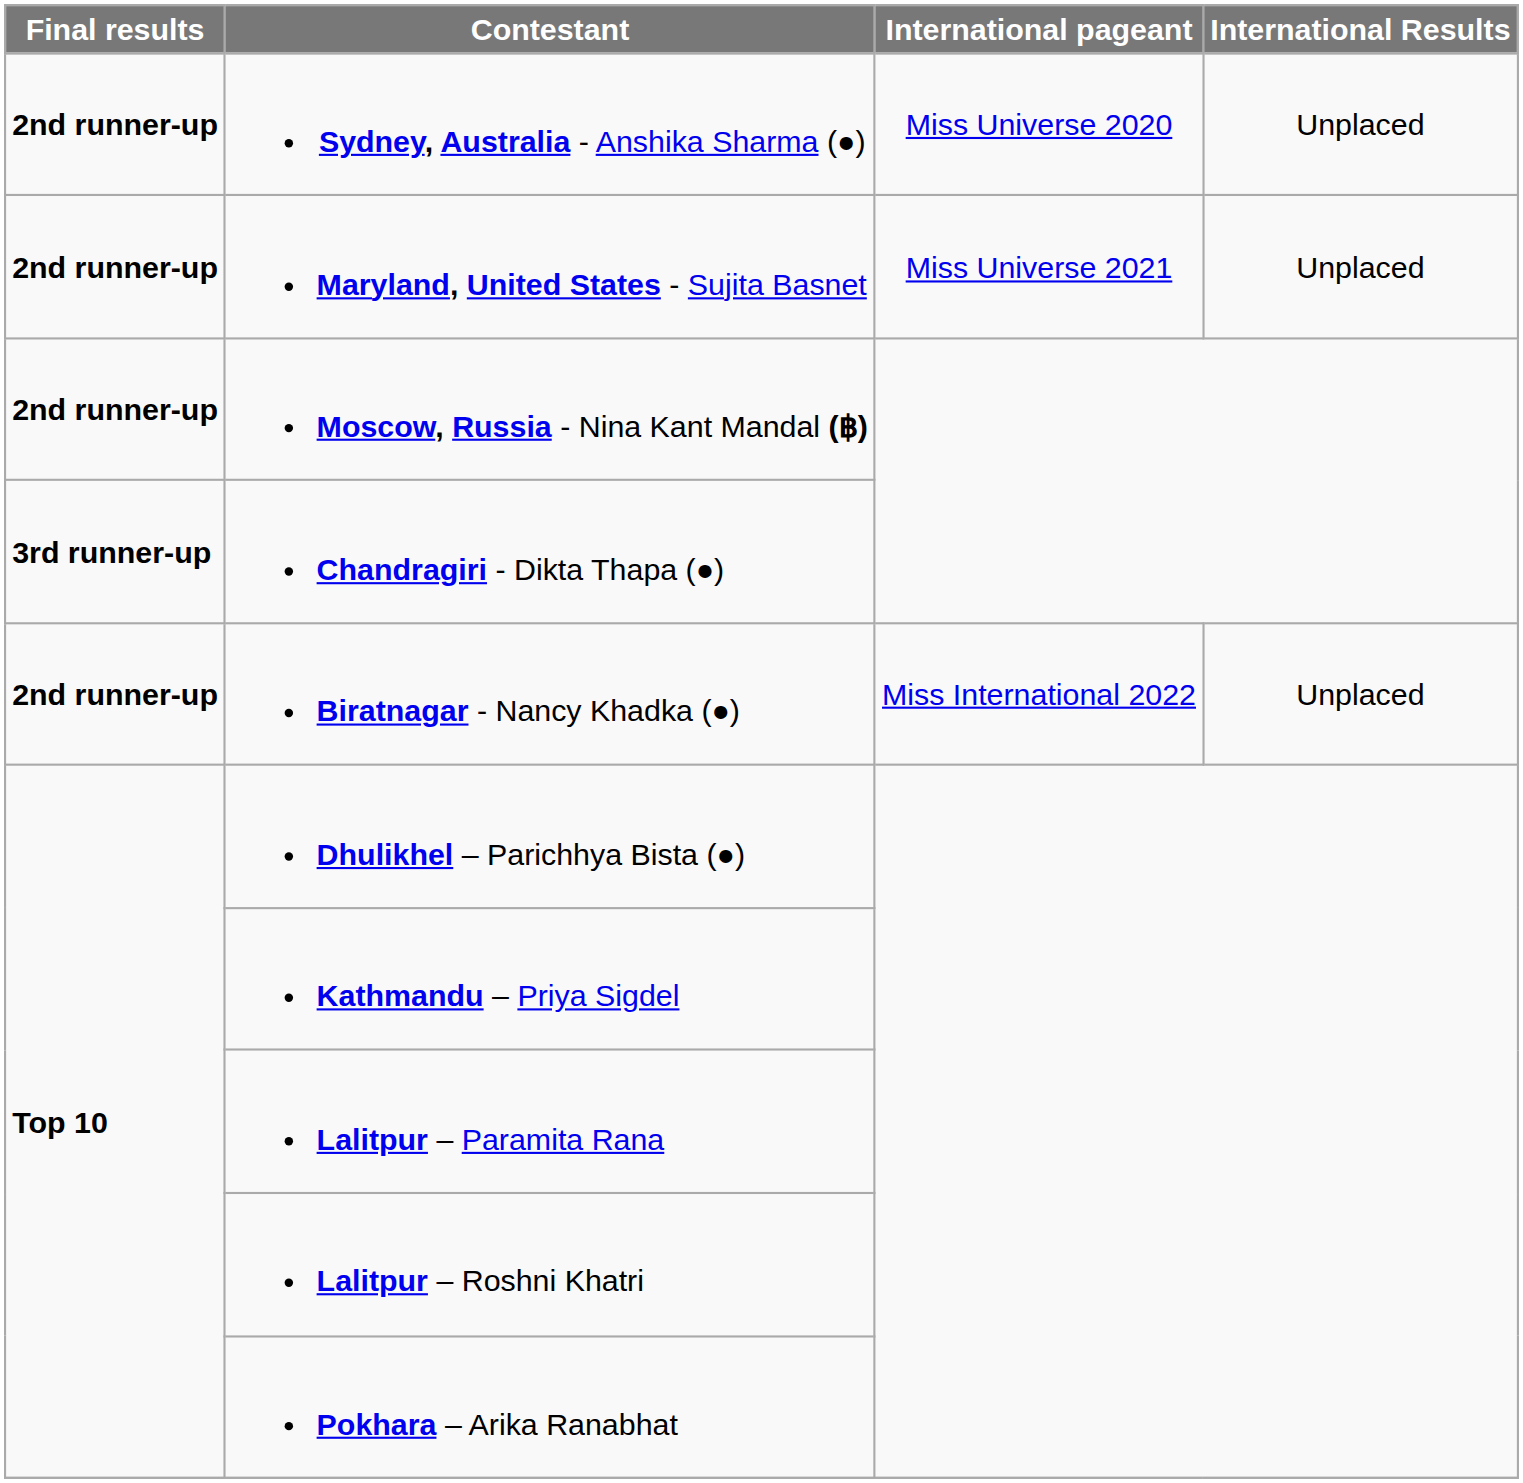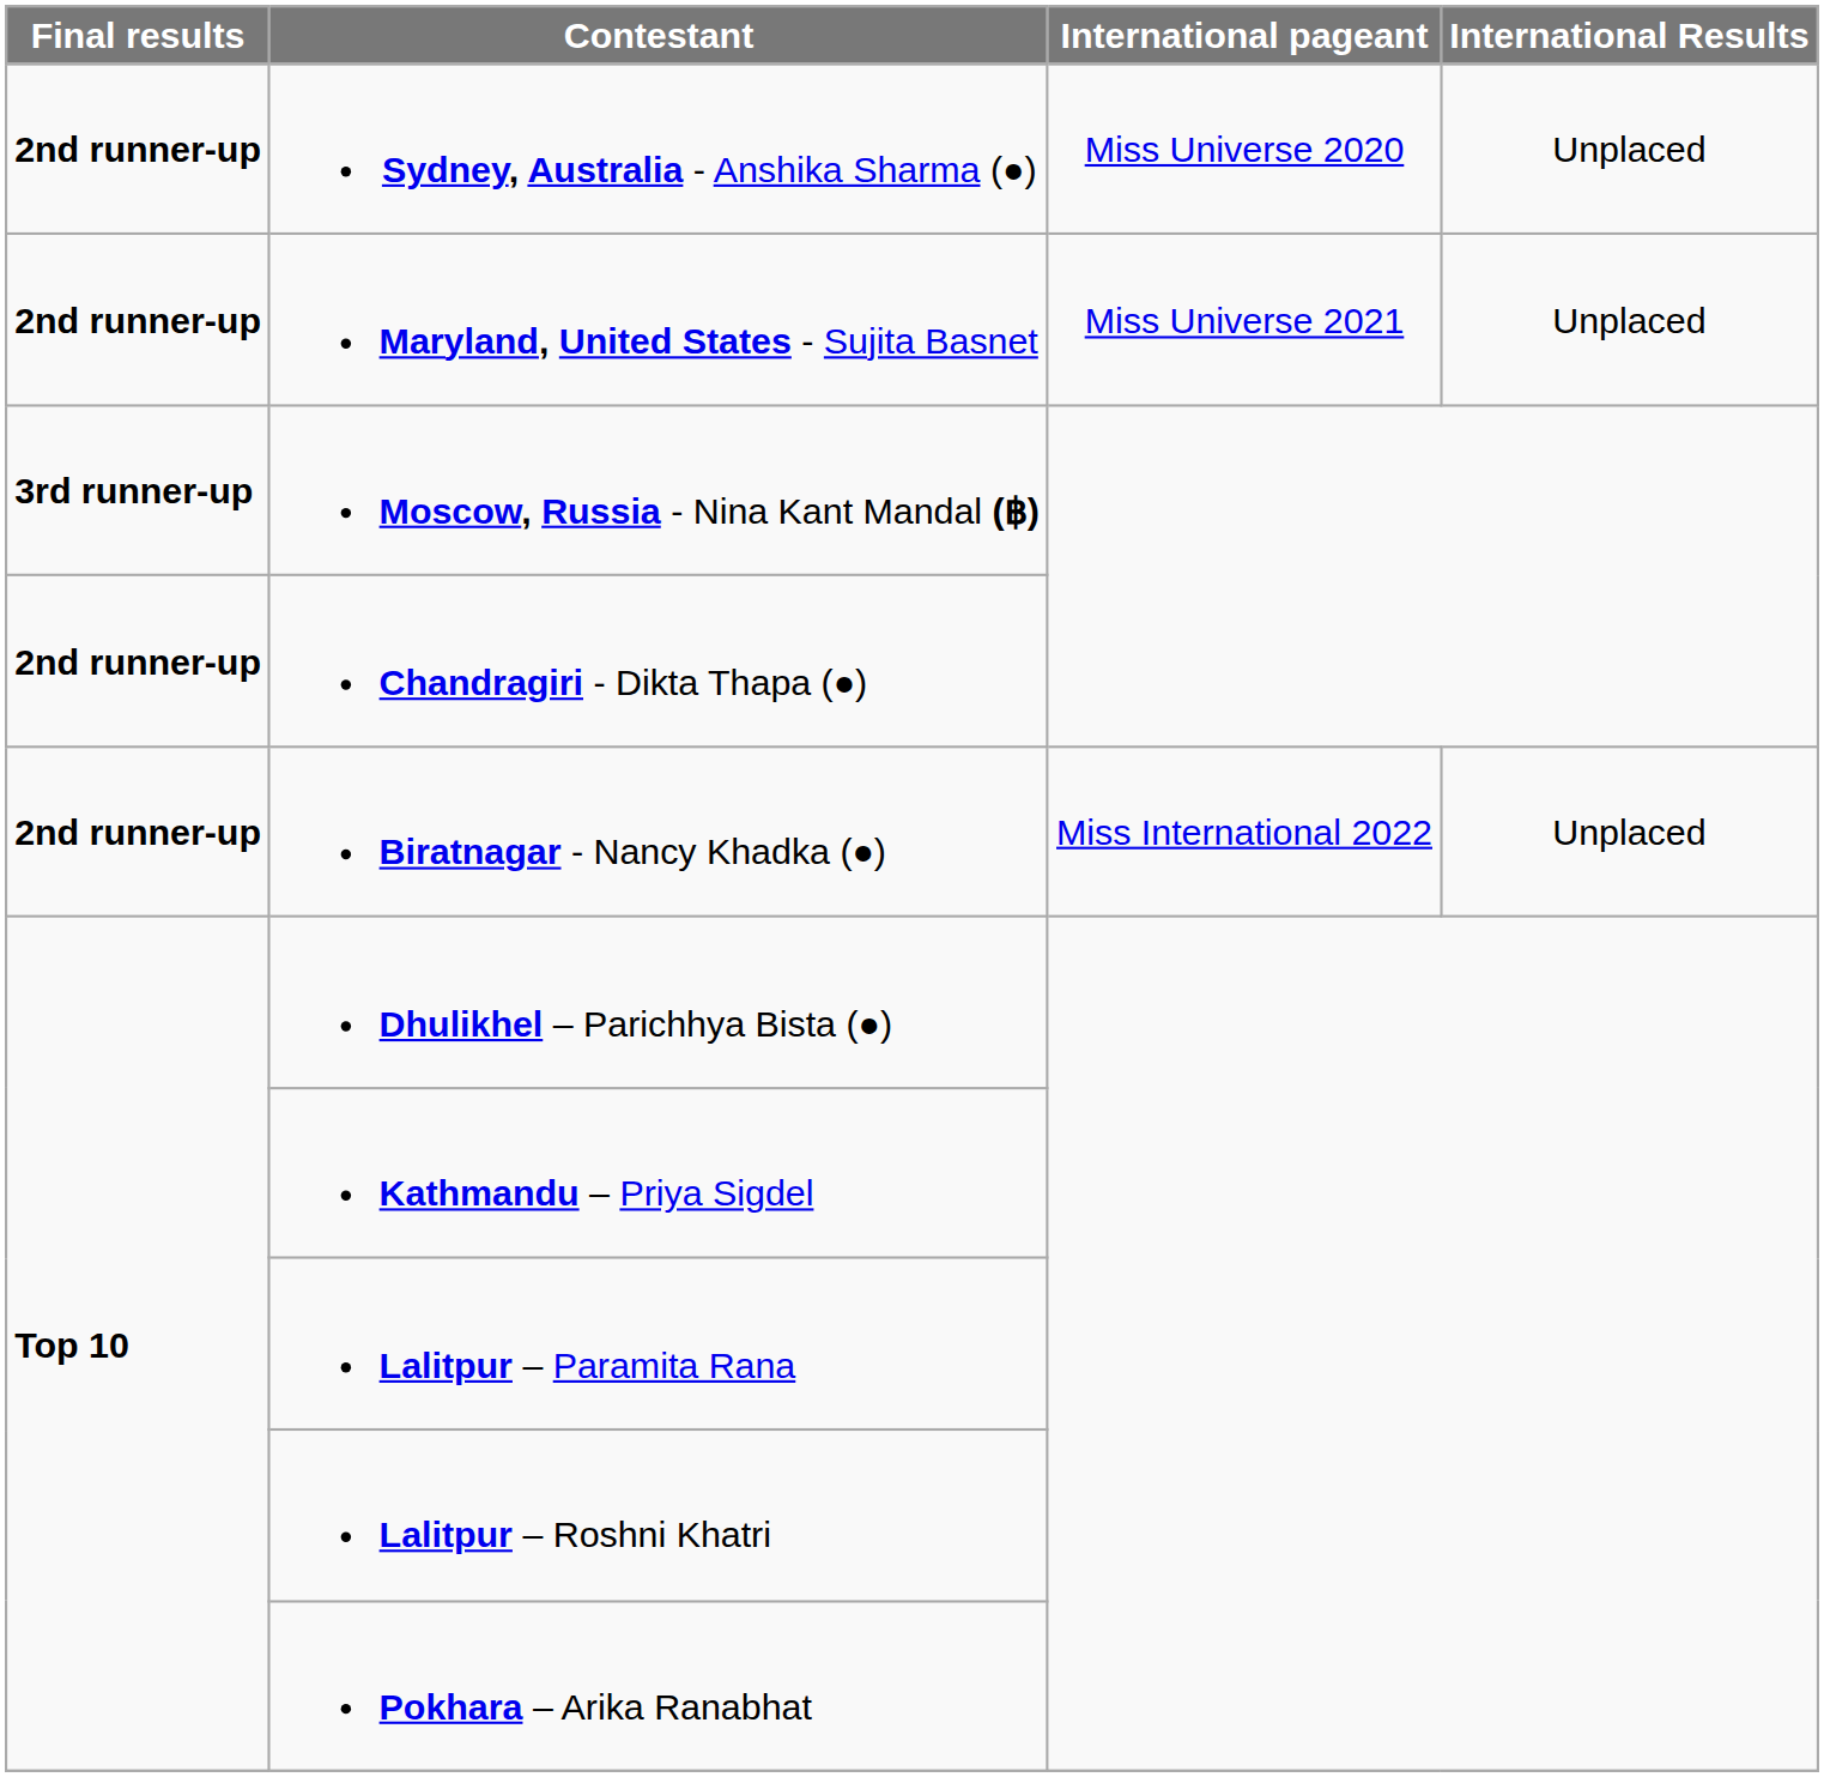 <table class="wikitable sortable" style="font-size: 90%">
 <tr>
 <th style="background-color:#787878;color:#FFFFFF;">Final results</th>
 <th style="background-color:#787878;color:#FFFFFF;">Contestant</th>
 <th style="background-color:#787878;color:#FFFFFF;">International pageant</th>
 <th style="background-color:#787878;color:#FFFFFF;">International Results</th>
 </tr>
 <tr align="center">
 <td><strong>2nd runner-up</strong></td>
 <td><br><ul><li><strong> <a href='#'>Sydney</a>, <a href='#'>Australia</a></strong> - <a href='#'>Anshika Sharma</a> (●) </li></ul></td>
 <td style="text-align:center;"><a href='#'>Miss Universe 2020</a></td>
 <td style="text-align:center;">Unplaced</td>
 </tr>
 <tr>
 <td><strong>2nd runner-up</strong></td>
 <td><br><ul><li><strong> <a href='#'>Maryland</a>, <a href='#'>United States</a></strong> - <a href='#'>Sujita Basnet</a></li></ul></td>
 <td style="text-align:center;"><a href='#'>Miss Universe 2021</a></td>
 <td style="text-align:center;">Unplaced</td>
 </tr>
 <tr>
-<td><strong>2nd runner-up</strong></td>
+<td><strong>3rd runner-up</strong></td>
 <td><br><ul><li><strong> <a href='#'>Moscow</a>, <a href='#'>Russia</a></strong> - Nina Kant Mandal <strong>(฿)</strong></li></ul></td>
 </tr>
 <tr>
-<td><strong>3rd runner-up</strong></td>
+<td><strong>2nd runner-up</strong></td>
 <td><br><ul><li><strong> <a href='#'>Chandragiri</a></strong> - Dikta Thapa (●)</li></ul></td>
 </tr>
 <tr>
 <td><strong>2nd runner-up</strong></td>
 <td><br><ul><li><strong> <a href='#'>Biratnagar</a></strong> - Nancy Khadka (●)</li></ul></td>
 <td style="text-align:center;"><a href='#'>Miss International 2022</a></td>
 <td style="text-align:center;">Unplaced</td>
 </tr>
 <tr>
 <td rowspan="5"><strong>Top 10</strong></td>
 <td><br><ul><li><strong> <a href='#'>Dhulikhel</a></strong> – Parichhya Bista (●)</li></ul></td>
 <td colspan="2" rowspan="5"></td>
 </tr>
 <tr>
 <td><br><ul><li><strong> <a href='#'>Kathmandu</a></strong> – <a href='#'>Priya Sigdel</a></li></ul></td>
 </tr>
 <tr>
 <td><br><ul><li><strong> <a href='#'>Lalitpur</a></strong> – <a href='#'>Paramita Rana</a></li></ul></td>
 </tr>
 <tr>
 <td><br><ul><li><strong> <a href='#'>Lalitpur</a></strong> – Roshni Khatri</li></ul></td>
 </tr>
 <tr>
 <td><br><ul><li><strong> <a href='#'>Pokhara</a></strong> – Arika Ranabhat</li></ul></td>
 </tr>
 <tr>
 </tr>
 </table>
